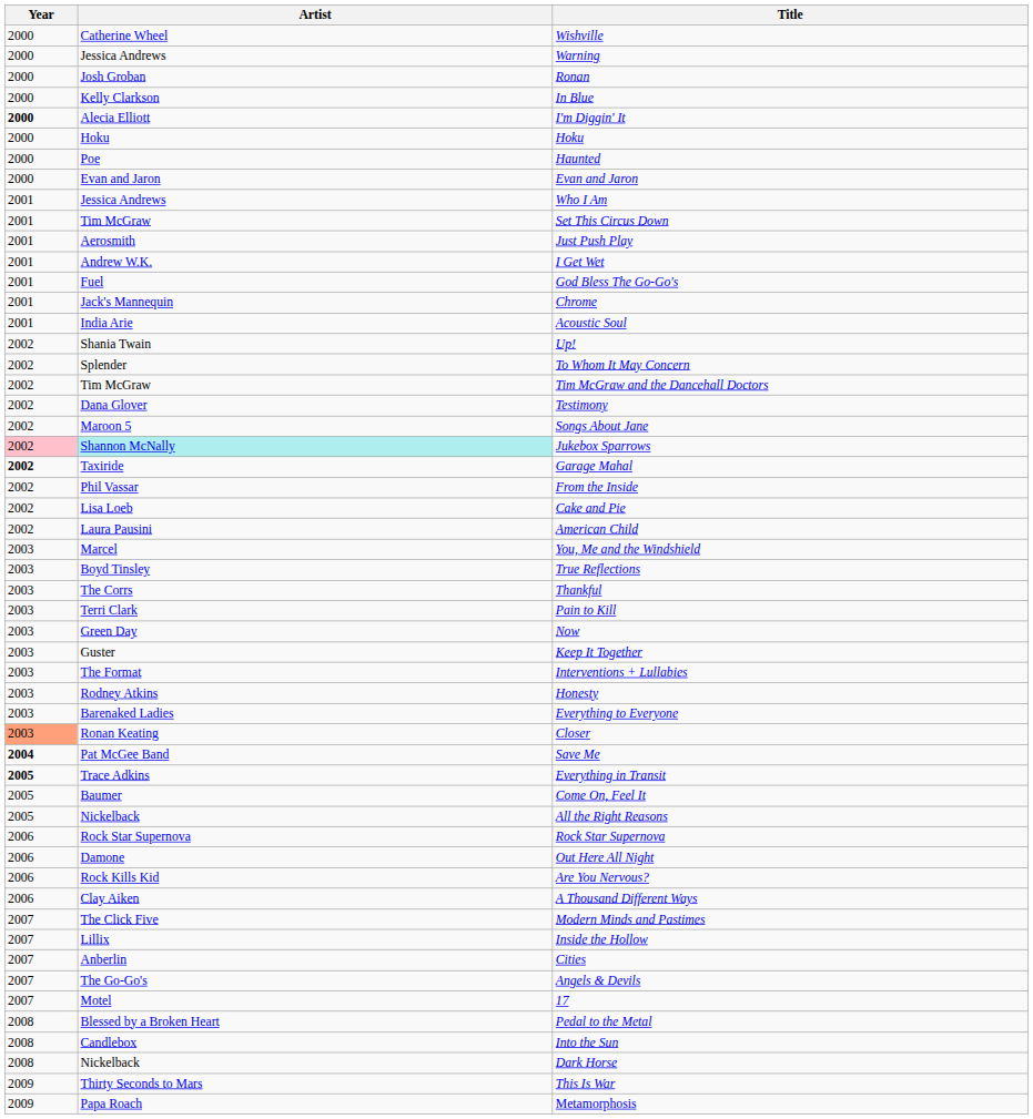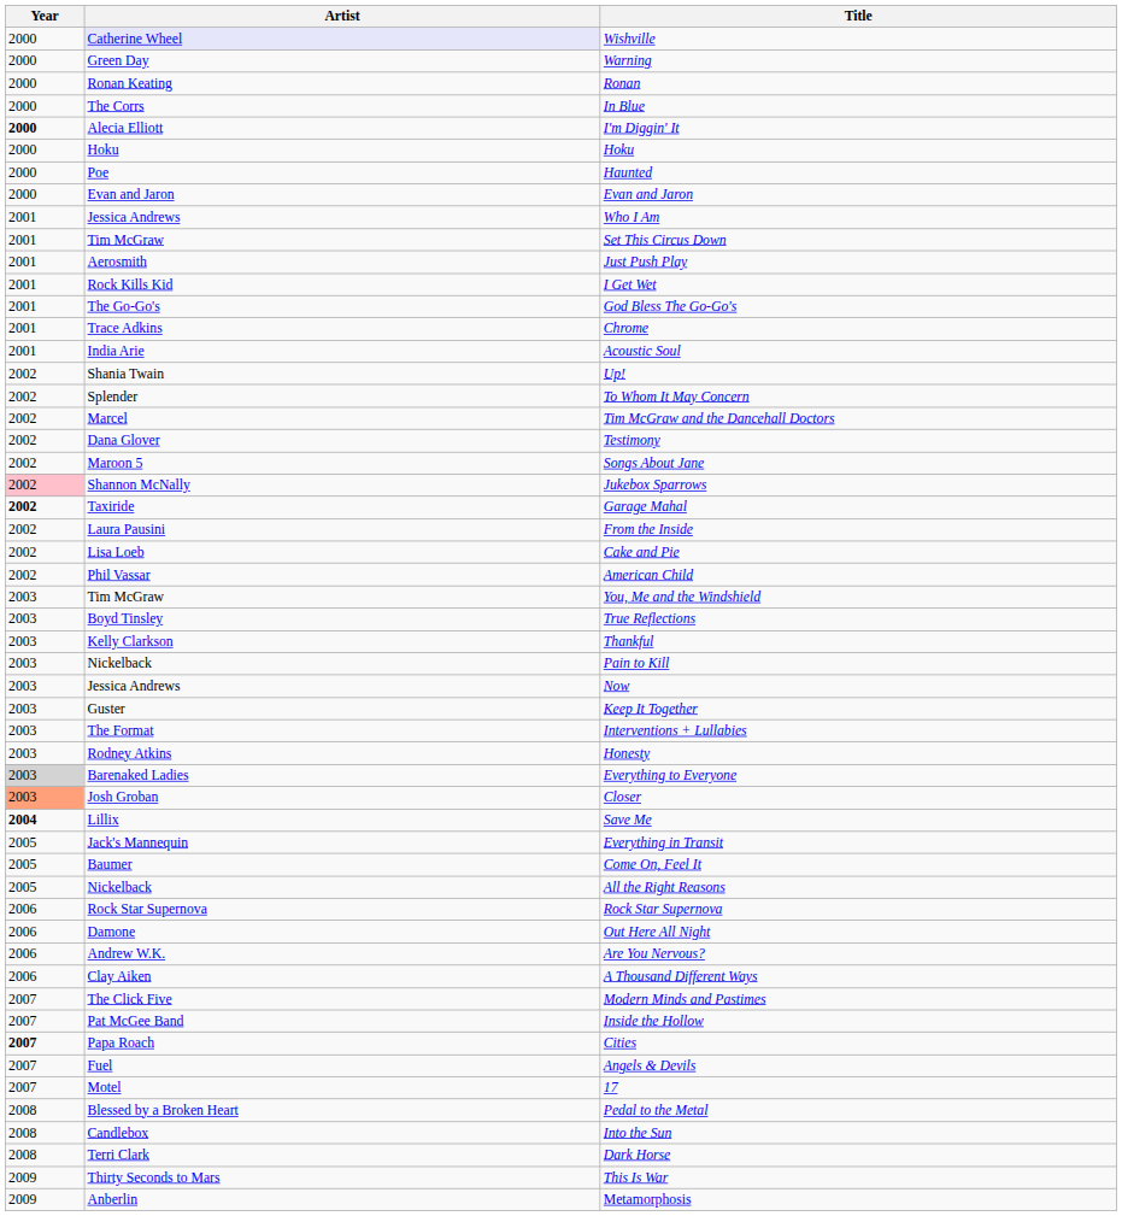 <table class="wikitable sortable" style="width:100%;">
 <tr>
 <th style="width:30px;">Year</th>
 <th style="width:250px;">Artist</th>
 <th style="width:250px;">Title</th>
 </tr>
 <tr>
 <td>2000</td>
-<td><a href='#'>Catherine Wheel</a></td>
+<td style="background: lavender;"><a href='#'>Catherine Wheel</a></td>
 <td><em><a href='#'>Wishville</a></em></td>
 </tr>
 <tr>
 <td>2000</td>
-<td>Jessica Andrews</td>
+<td><a href='#'>Green Day</a></td>
 <td><em><a href='#'>Warning</a></em></td>
 </tr>
 <tr>
 <td>2000</td>
-<td><a href='#'>Josh Groban</a></td>
+<td><a href='#'>Ronan Keating</a></td>
 <td><em><a href='#'>Ronan</a></em></td>
 </tr>
 <tr>
 <td>2000</td>
-<td><a href='#'>Kelly Clarkson</a></td>
+<td><a href='#'>The Corrs</a></td>
 <td><em><a href='#'>In Blue</a></em></td>
 </tr>
 <tr>
 <td><strong>2000</strong></td>
 <td><a href='#'>Alecia Elliott</a></td>
 <td><em><a href='#'>I'm Diggin' It</a></em></td>
 </tr>
 <tr>
 <td>2000</td>
 <td><a href='#'>Hoku</a></td>
 <td><em><a href='#'>Hoku</a></em></td>
 </tr>
 <tr>
 <td>2000</td>
 <td><a href='#'>Poe</a></td>
 <td><em><a href='#'>Haunted</a></em></td>
 </tr>
 <tr>
 <td>2000</td>
 <td><a href='#'>Evan and Jaron</a></td>
 <td><em><a href='#'>Evan and Jaron</a></em></td>
 </tr>
 <tr>
 <td>2001</td>
 <td><a href='#'>Jessica Andrews</a></td>
 <td><em><a href='#'>Who I Am</a></em></td>
 </tr>
 <tr>
 <td>2001</td>
 <td><a href='#'>Tim McGraw</a></td>
 <td><em><a href='#'>Set This Circus Down</a></em></td>
 </tr>
 <tr>
 <td>2001</td>
 <td><a href='#'>Aerosmith</a></td>
 <td><em><a href='#'>Just Push Play</a></em></td>
 </tr>
 <tr>
 <td>2001</td>
-<td><a href='#'>Andrew W.K.</a></td>
+<td><a href='#'>Rock Kills Kid</a></td>
 <td><em><a href='#'>I Get Wet</a></em></td>
 </tr>
 <tr>
 <td>2001</td>
-<td><a href='#'>Fuel</a></td>
+<td><a href='#'>The Go-Go's</a></td>
 <td><em><a href='#'>God Bless The Go-Go's</a></em></td>
 </tr>
 <tr>
 <td>2001</td>
-<td><a href='#'>Jack's Mannequin</a></td>
+<td><a href='#'>Trace Adkins</a></td>
 <td><em><a href='#'>Chrome</a></em></td>
 </tr>
 <tr>
 <td>2001</td>
 <td><a href='#'>India Arie</a></td>
 <td><em><a href='#'>Acoustic Soul</a></em></td>
 </tr>
 <tr>
 <td>2002</td>
 <td>Shania Twain</td>
 <td><em><a href='#'>Up!</a></em></td>
 </tr>
 <tr>
 <td>2002</td>
 <td>Splender</td>
 <td><em><a href='#'>To Whom It May Concern</a></em></td>
 </tr>
 <tr>
 <td>2002</td>
-<td>Tim McGraw</td>
+<td><a href='#'>Marcel</a></td>
 <td><em><a href='#'>Tim McGraw and the Dancehall Doctors</a></em></td>
 </tr>
 <tr>
 <td>2002</td>
 <td><a href='#'>Dana Glover</a></td>
 <td><em><a href='#'>Testimony</a></em></td>
 </tr>
 <tr>
 <td>2002</td>
 <td><a href='#'>Maroon 5</a></td>
 <td><em><a href='#'>Songs About Jane</a></em></td>
 </tr>
 <tr>
 <td style="background: pink;">2002</td>
-<td style="background: paleturquoise;"><a href='#'>Shannon McNally</a></td>
+<td><a href='#'>Shannon McNally</a></td>
 <td><em><a href='#'>Jukebox Sparrows</a></em></td>
 </tr>
 <tr>
 <td><strong>2002</strong></td>
 <td><a href='#'>Taxiride</a></td>
 <td><em><a href='#'>Garage Mahal</a></em></td>
 </tr>
 <tr>
 <td>2002</td>
-<td><a href='#'>Phil Vassar</a></td>
+<td><a href='#'>Laura Pausini</a></td>
 <td><em><a href='#'>From the Inside</a></em></td>
 </tr>
 <tr>
 <td>2002</td>
 <td><a href='#'>Lisa Loeb</a></td>
 <td><em><a href='#'>Cake and Pie</a></em></td>
 </tr>
 <tr>
 <td>2002</td>
-<td><a href='#'>Laura Pausini</a></td>
+<td><a href='#'>Phil Vassar</a></td>
 <td><em><a href='#'>American Child</a></em></td>
 </tr>
 <tr>
 <td>2003</td>
-<td><a href='#'>Marcel</a></td>
+<td>Tim McGraw</td>
 <td><em><a href='#'>You, Me and the Windshield</a></em></td>
 </tr>
 <tr>
 <td>2003</td>
 <td><a href='#'>Boyd Tinsley</a></td>
 <td><em><a href='#'>True Reflections</a></em></td>
 </tr>
 <tr>
 <td>2003</td>
-<td><a href='#'>The Corrs</a></td>
+<td><a href='#'>Kelly Clarkson</a></td>
 <td><em><a href='#'>Thankful</a></em></td>
 </tr>
 <tr>
 <td>2003</td>
-<td><a href='#'>Terri Clark</a></td>
+<td>Nickelback</td>
 <td><em><a href='#'>Pain to Kill</a></em></td>
 </tr>
 <tr>
 <td>2003</td>
-<td><a href='#'>Green Day</a></td>
+<td>Jessica Andrews</td>
 <td><em><a href='#'>Now</a></em></td>
 </tr>
 <tr>
 <td>2003</td>
 <td>Guster</td>
 <td><em><a href='#'>Keep It Together</a></em></td>
 </tr>
 <tr>
 <td>2003</td>
 <td><a href='#'>The Format</a></td>
 <td><em><a href='#'>Interventions + Lullabies</a></em></td>
 </tr>
 <tr>
 <td>2003</td>
 <td><a href='#'>Rodney Atkins</a></td>
 <td><em><a href='#'>Honesty</a></em></td>
 </tr>
 <tr>
-<td>2003</td>
+<td style="background: lightgrey;">2003</td>
 <td><a href='#'>Barenaked Ladies</a></td>
 <td><em><a href='#'>Everything to Everyone</a></em></td>
 </tr>
 <tr>
 <td style="background: lightsalmon;">2003</td>
-<td><a href='#'>Ronan Keating</a></td>
+<td><a href='#'>Josh Groban</a></td>
 <td><em><a href='#'>Closer</a></em></td>
 </tr>
 <tr>
 <td><strong>2004</strong></td>
-<td><a href='#'>Pat McGee Band</a></td>
+<td><a href='#'>Lillix</a></td>
 <td><em><a href='#'>Save Me</a></em></td>
 </tr>
 <tr>
-<td><strong>2005</strong></td>
-<td><a href='#'>Trace Adkins</a></td>
+<td>2005</td>
+<td><a href='#'>Jack's Mannequin</a></td>
 <td><em><a href='#'>Everything in Transit</a></em></td>
 </tr>
 <tr>
 <td>2005</td>
 <td><a href='#'>Baumer</a></td>
 <td><em><a href='#'>Come On, Feel It</a></em></td>
 </tr>
 <tr>
 <td>2005</td>
 <td><a href='#'>Nickelback</a></td>
 <td><em><a href='#'>All the Right Reasons</a></em></td>
 </tr>
 <tr>
 <td>2006</td>
 <td><a href='#'>Rock Star Supernova</a></td>
 <td><em><a href='#'>Rock Star Supernova</a></em></td>
 </tr>
 <tr>
 <td>2006</td>
 <td><a href='#'>Damone</a></td>
 <td><em><a href='#'>Out Here All Night</a></em></td>
 </tr>
 <tr>
 <td>2006</td>
-<td><a href='#'>Rock Kills Kid</a></td>
+<td><a href='#'>Andrew W.K.</a></td>
 <td><em><a href='#'>Are You Nervous?</a></em></td>
 </tr>
 <tr>
 <td>2006</td>
 <td><a href='#'>Clay Aiken</a></td>
 <td><em><a href='#'>A Thousand Different Ways</a></em></td>
 </tr>
 <tr>
 <td>2007</td>
 <td><a href='#'>The Click Five</a></td>
 <td><em><a href='#'>Modern Minds and Pastimes</a></em></td>
 </tr>
 <tr>
 <td>2007</td>
-<td><a href='#'>Lillix</a></td>
+<td><a href='#'>Pat McGee Band</a></td>
 <td><em><a href='#'>Inside the Hollow</a></em></td>
 </tr>
 <tr>
-<td>2007</td>
-<td><a href='#'>Anberlin</a></td>
+<td><strong>2007</strong></td>
+<td><a href='#'>Papa Roach</a></td>
 <td><em><a href='#'>Cities</a></em></td>
 </tr>
 <tr>
 <td>2007</td>
-<td><a href='#'>The Go-Go's</a></td>
+<td><a href='#'>Fuel</a></td>
 <td><em><a href='#'>Angels & Devils</a></em></td>
 </tr>
 <tr>
 <td>2007</td>
 <td><a href='#'>Motel</a></td>
 <td><em><a href='#'>17</a></em></td>
 </tr>
 <tr>
 <td>2008</td>
 <td><a href='#'>Blessed by a Broken Heart</a></td>
 <td><em><a href='#'>Pedal to the Metal</a></em></td>
 </tr>
 <tr>
 <td>2008</td>
 <td><a href='#'>Candlebox</a></td>
 <td><em><a href='#'>Into the Sun</a></em></td>
 </tr>
 <tr>
 <td>2008</td>
-<td>Nickelback</td>
+<td><a href='#'>Terri Clark</a></td>
 <td><em><a href='#'>Dark Horse</a></em></td>
 </tr>
 <tr>
 <td>2009</td>
 <td><a href='#'>Thirty Seconds to Mars</a></td>
 <td><em><a href='#'>This Is War</a></em></td>
 </tr>
 <tr>
 <td>2009</td>
-<td><a href='#'>Papa Roach</a></td>
+<td><a href='#'>Anberlin</a></td>
 <td><a href='#'>Metamorphosis</a></td>
 </tr>
 </table>
